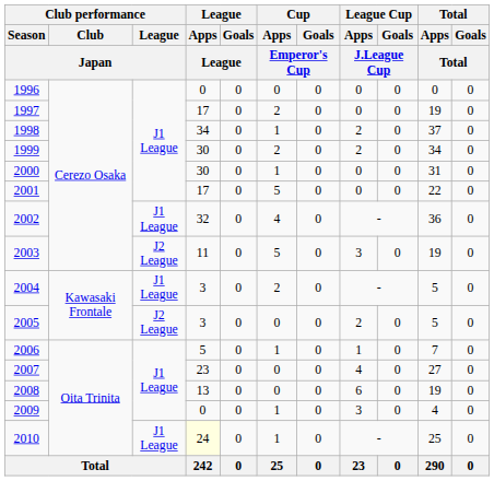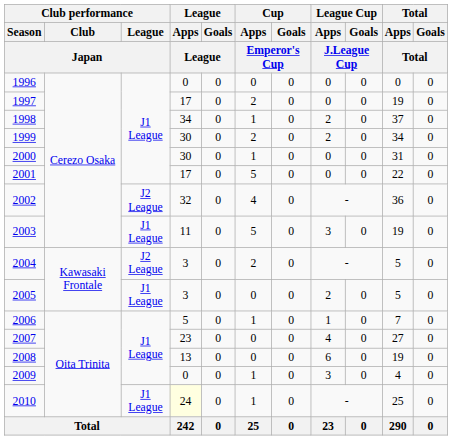 <table class="wikitable" style="text-align:center;">
 <tr>
 <th colspan=3>Club performance</th>
 <th colspan=2>League</th>
 <th colspan=2>Cup</th>
 <th colspan=2>League Cup</th>
 <th colspan=2>Total</th>
 </tr>
 <tr>
 <th>Season</th>
 <th>Club</th>
 <th>League</th>
 <th>Apps</th>
 <th>Goals</th>
 <th>Apps</th>
 <th>Goals</th>
 <th>Apps</th>
 <th>Goals</th>
 <th>Apps</th>
 <th>Goals</th>
 </tr>
 <tr>
 <th colspan=3>Japan</th>
 <th colspan=2>League</th>
 <th colspan=2><a href='#'>Emperor's Cup</a></th>
 <th colspan=2><a href='#'>J.League Cup</a></th>
 <th colspan=2>Total</th>
 </tr>
 <tr>
 <td><a href='#'>1996</a></td>
 <td rowspan="8"><a href='#'>Cerezo Osaka</a></td>
 <td rowspan="6"><a href='#'>J1 League</a></td>
 <td>0</td>
 <td>0</td>
 <td>0</td>
 <td>0</td>
 <td>0</td>
 <td>0</td>
 <td>0</td>
 <td>0</td>
 </tr>
 <tr>
 <td><a href='#'>1997</a></td>
 <td>17</td>
 <td>0</td>
 <td>2</td>
 <td>0</td>
 <td>0</td>
 <td>0</td>
 <td>19</td>
 <td>0</td>
 </tr>
 <tr>
 <td><a href='#'>1998</a></td>
 <td>34</td>
 <td>0</td>
 <td>1</td>
 <td>0</td>
 <td>2</td>
 <td>0</td>
 <td>37</td>
 <td>0</td>
 </tr>
 <tr>
 <td><a href='#'>1999</a></td>
 <td>30</td>
 <td>0</td>
 <td>2</td>
 <td>0</td>
 <td>2</td>
 <td>0</td>
 <td>34</td>
 <td>0</td>
 </tr>
 <tr>
 <td><a href='#'>2000</a></td>
 <td>30</td>
 <td>0</td>
 <td>1</td>
 <td>0</td>
 <td>0</td>
 <td>0</td>
 <td>31</td>
 <td>0</td>
 </tr>
 <tr>
 <td><a href='#'>2001</a></td>
 <td>17</td>
 <td>0</td>
 <td>5</td>
 <td>0</td>
 <td>0</td>
 <td>0</td>
 <td>22</td>
 <td>0</td>
 </tr>
 <tr>
 <td><a href='#'>2002</a></td>
-<td><a href='#'>J1 League</a></td>
+<td><a href='#'>J2 League</a></td>
 <td>32</td>
 <td>0</td>
 <td>4</td>
 <td>0</td>
 <td colspan="2">-</td>
 <td>36</td>
 <td>0</td>
 </tr>
 <tr>
 <td><a href='#'>2003</a></td>
-<td><a href='#'>J2 League</a></td>
+<td><a href='#'>J1 League</a></td>
 <td>11</td>
 <td>0</td>
 <td>5</td>
 <td>0</td>
 <td>3</td>
 <td>0</td>
 <td>19</td>
 <td>0</td>
 </tr>
 <tr>
 <td><a href='#'>2004</a></td>
 <td rowspan="2"><a href='#'>Kawasaki Frontale</a></td>
-<td><a href='#'>J1 League</a></td>
+<td><a href='#'>J2 League</a></td>
 <td>3</td>
 <td>0</td>
 <td>2</td>
 <td>0</td>
 <td colspan="2">-</td>
 <td>5</td>
 <td>0</td>
 </tr>
 <tr>
 <td><a href='#'>2005</a></td>
-<td><a href='#'>J2 League</a></td>
+<td><a href='#'>J1 League</a></td>
 <td>3</td>
 <td>0</td>
 <td>0</td>
 <td>0</td>
 <td>2</td>
 <td>0</td>
 <td>5</td>
 <td>0</td>
 </tr>
 <tr>
 <td><a href='#'>2006</a></td>
 <td rowspan="5"><a href='#'>Oita Trinita</a></td>
 <td rowspan="4"><a href='#'>J1 League</a></td>
 <td>5</td>
 <td>0</td>
 <td>1</td>
 <td>0</td>
 <td>1</td>
 <td>0</td>
 <td>7</td>
 <td>0</td>
 </tr>
 <tr>
 <td><a href='#'>2007</a></td>
 <td>23</td>
 <td>0</td>
 <td>0</td>
 <td>0</td>
 <td>4</td>
 <td>0</td>
 <td>27</td>
 <td>0</td>
 </tr>
 <tr>
 <td><a href='#'>2008</a></td>
 <td>13</td>
 <td>0</td>
 <td>0</td>
 <td>0</td>
 <td>6</td>
 <td>0</td>
 <td>19</td>
 <td>0</td>
 </tr>
 <tr>
 <td><a href='#'>2009</a></td>
 <td>0</td>
 <td>0</td>
 <td>1</td>
 <td>0</td>
 <td>3</td>
 <td>0</td>
 <td>4</td>
 <td>0</td>
 </tr>
 <tr>
 <td><a href='#'>2010</a></td>
 <td><a href='#'>J1 League</a></td>
 <td style="background: lightyellow;">24</td>
 <td>0</td>
 <td>1</td>
 <td>0</td>
 <td colspan="2">-</td>
 <td>25</td>
 <td>0</td>
 </tr>
 <tr>
 <th colspan=3>Total</th>
 <th>242</th>
 <th>0</th>
 <th>25</th>
 <th>0</th>
 <th>23</th>
 <th>0</th>
 <th>290</th>
 <th>0</th>
 </tr>
 </table>
